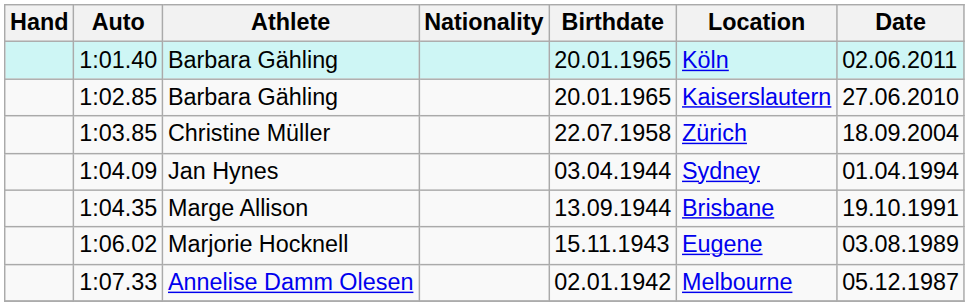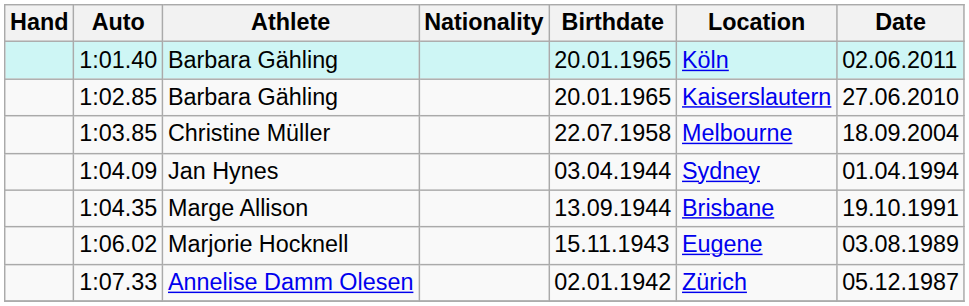 <table class="wikitable">
 <tr>
 <th>Hand</th>
 <th>Auto</th>
 <th>Athlete</th>
 <th>Nationality</th>
 <th>Birthdate</th>
 <th>Location</th>
 <th>Date</th>
 </tr>
 <tr bgcolor=#CEF6F5>
 <td></td>
 <td>1:01.40</td>
 <td>Barbara Gähling</td>
 <td></td>
 <td>20.01.1965</td>
 <td><a href='#'>Köln</a></td>
 <td>02.06.2011</td>
 </tr>
 <tr>
 <td></td>
 <td>1:02.85</td>
 <td>Barbara Gähling</td>
 <td></td>
 <td>20.01.1965</td>
 <td><a href='#'>Kaiserslautern</a></td>
 <td>27.06.2010</td>
 </tr>
 <tr>
 <td></td>
 <td>1:03.85</td>
 <td>Christine Müller</td>
 <td></td>
 <td>22.07.1958</td>
-<td><a href='#'>Zürich</a></td>
+<td><a href='#'>Melbourne</a></td>
 <td>18.09.2004</td>
 </tr>
 <tr>
 <td></td>
 <td>1:04.09</td>
 <td>Jan Hynes</td>
 <td></td>
 <td>03.04.1944</td>
 <td><a href='#'>Sydney</a></td>
 <td>01.04.1994</td>
 </tr>
 <tr>
 <td></td>
 <td>1:04.35</td>
 <td>Marge Allison</td>
 <td></td>
 <td>13.09.1944</td>
 <td><a href='#'>Brisbane</a></td>
 <td>19.10.1991</td>
 </tr>
 <tr>
 <td></td>
 <td>1:06.02</td>
 <td>Marjorie Hocknell</td>
 <td></td>
 <td>15.11.1943</td>
 <td><a href='#'>Eugene</a></td>
 <td>03.08.1989</td>
 </tr>
 <tr>
 <td></td>
 <td>1:07.33</td>
 <td><a href='#'>Annelise Damm Olesen</a></td>
 <td></td>
 <td>02.01.1942</td>
-<td><a href='#'>Melbourne</a></td>
+<td><a href='#'>Zürich</a></td>
 <td>05.12.1987</td>
 </tr>
 <tr>
 </tr>
 </table>
